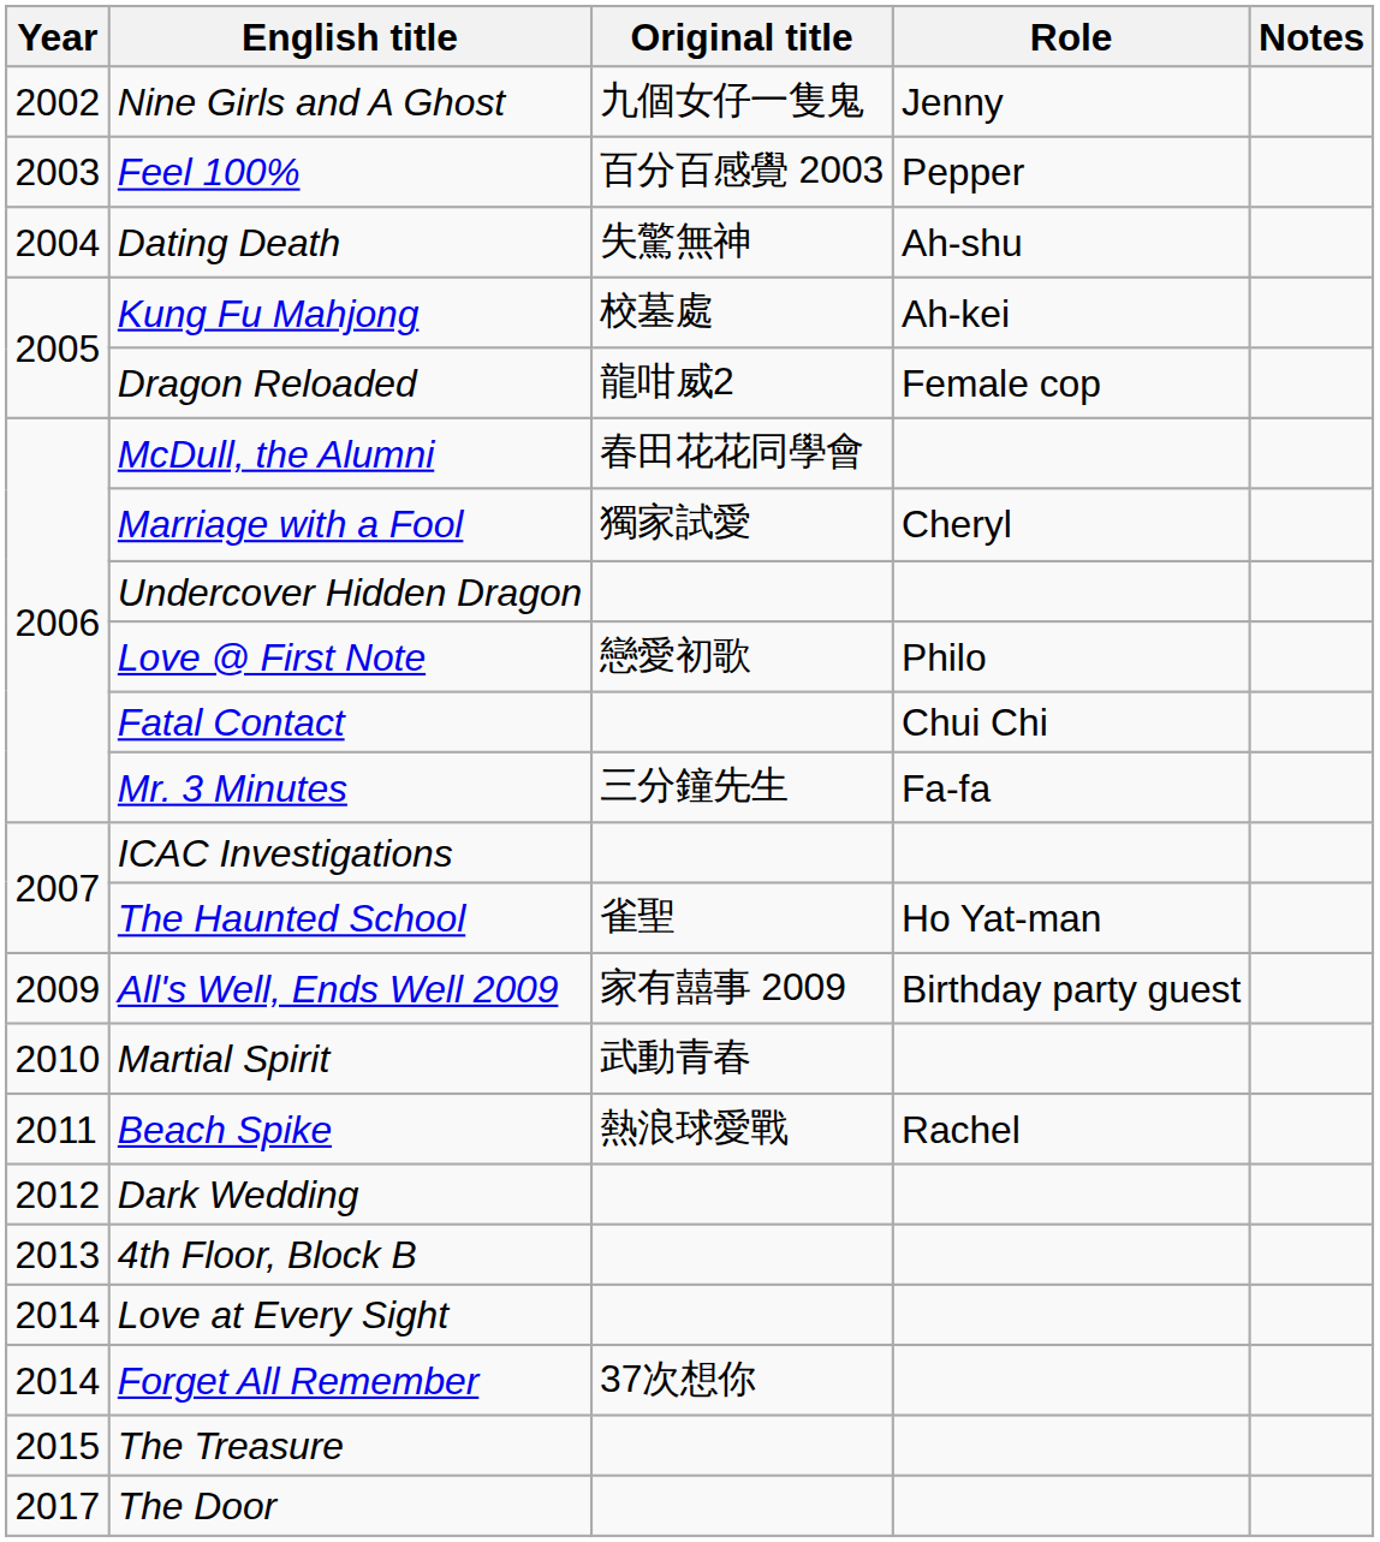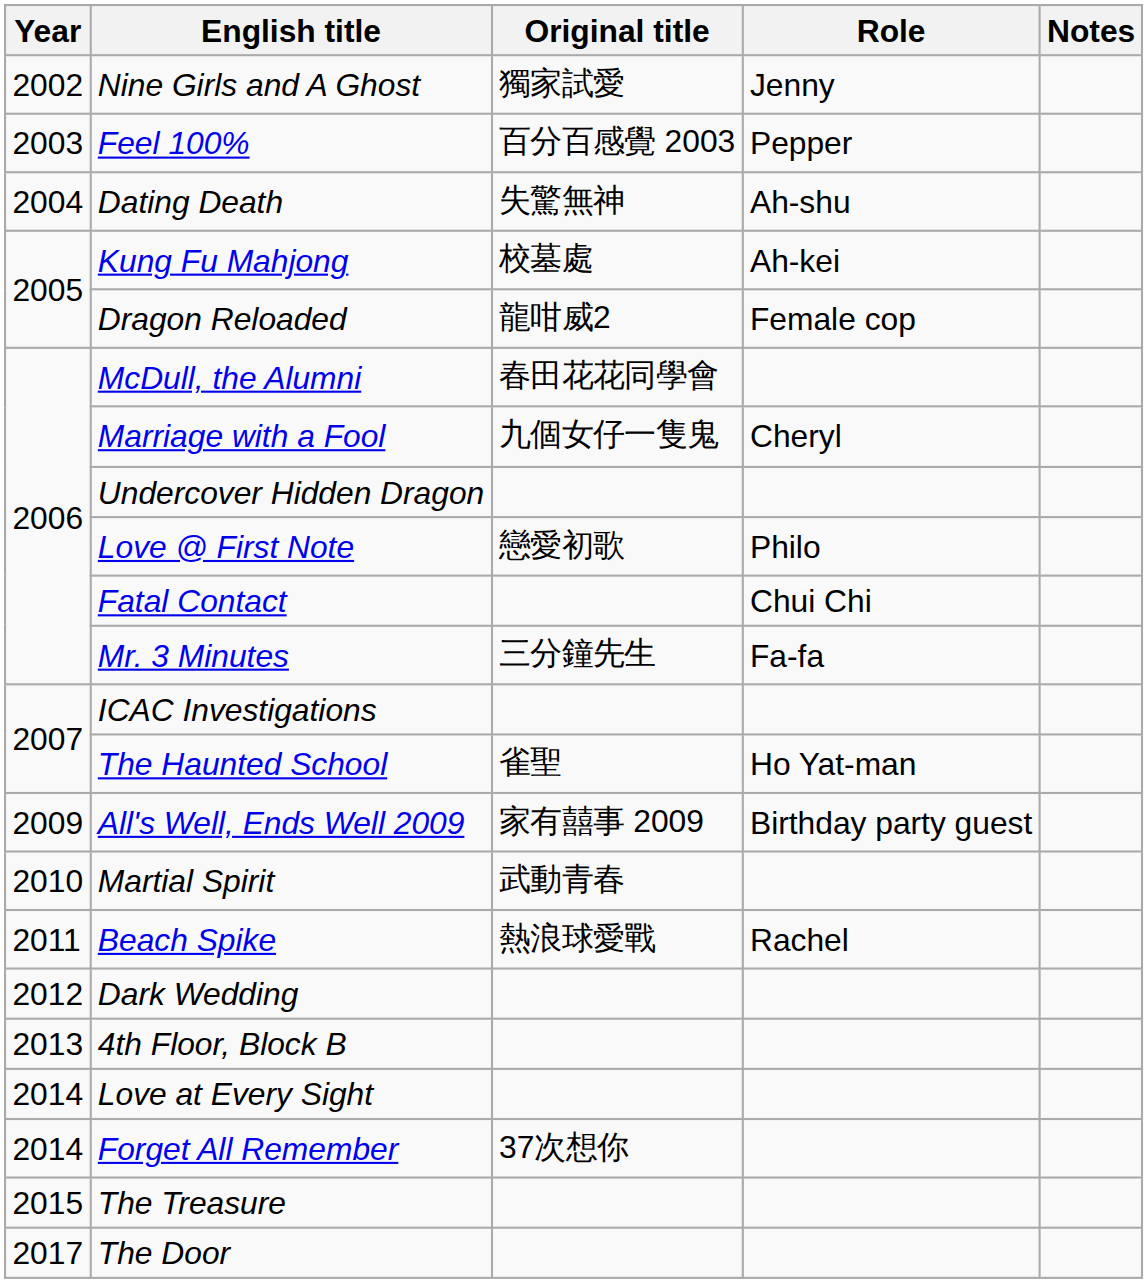 <table class="wikitable" style="font-size: 95%;">
 <tr>
 <th>Year</th>
 <th>English title</th>
 <th>Original title</th>
 <th>Role</th>
 <th>Notes</th>
 </tr>
 <tr>
 <td>2002</td>
 <td><em>Nine Girls and A Ghost</em></td>
-<td>九個女仔一隻鬼</td>
+<td>獨家試愛</td>
 <td>Jenny</td>
 <td></td>
 </tr>
 <tr>
 <td>2003</td>
 <td><em><a href='#'>Feel 100%</a></em></td>
 <td>百分百感覺 2003</td>
 <td>Pepper</td>
 <td></td>
 </tr>
 <tr>
 <td>2004</td>
 <td><em>Dating Death</em></td>
 <td>失驚無神</td>
 <td>Ah-shu</td>
 <td></td>
 </tr>
 <tr>
 <td rowspan="2">2005</td>
 <td><em><a href='#'>Kung Fu Mahjong</a></em></td>
 <td>校墓處</td>
 <td>Ah-kei</td>
 <td></td>
 </tr>
 <tr>
 <td><em>Dragon Reloaded</em></td>
 <td>龍咁威2</td>
 <td>Female cop</td>
 <td></td>
 </tr>
 <tr>
 <td rowspan="6">2006</td>
 <td><em><a href='#'>McDull, the Alumni</a></em></td>
 <td>春田花花同學會</td>
 <td></td>
 <td></td>
 </tr>
 <tr>
 <td><em><a href='#'>Marriage with a Fool</a></em></td>
-<td>獨家試愛</td>
+<td>九個女仔一隻鬼</td>
 <td>Cheryl</td>
 <td></td>
 </tr>
 <tr>
 <td><em>Undercover Hidden Dragon</em></td>
 <td></td>
 <td></td>
 <td></td>
 </tr>
 <tr>
 <td><em><a href='#'>Love @ First Note</a></em></td>
 <td>戀愛初歌</td>
 <td>Philo</td>
 <td></td>
 </tr>
 <tr>
 <td><em><a href='#'>Fatal Contact</a></em></td>
 <td></td>
 <td>Chui Chi</td>
 <td></td>
 </tr>
 <tr>
 <td><em><a href='#'>Mr. 3 Minutes</a></em></td>
 <td>三分鐘先生</td>
 <td>Fa-fa</td>
 <td></td>
 </tr>
 <tr>
 <td rowspan="2">2007</td>
 <td><em>ICAC Investigations</em></td>
 <td></td>
 <td></td>
 <td></td>
 </tr>
 <tr>
 <td><em><a href='#'>The Haunted School</a></em></td>
 <td>雀聖</td>
 <td>Ho Yat-man</td>
 <td></td>
 </tr>
 <tr>
 <td>2009</td>
 <td><em><a href='#'>All's Well, Ends Well 2009</a></em></td>
 <td>家有囍事 2009</td>
 <td>Birthday party guest</td>
 <td></td>
 </tr>
 <tr>
 <td>2010</td>
 <td><em>Martial Spirit</em></td>
 <td>武動青春</td>
 <td></td>
 <td></td>
 </tr>
 <tr>
 <td>2011</td>
 <td><em><a href='#'>Beach Spike</a></em></td>
 <td>熱浪球愛戰</td>
 <td>Rachel</td>
 <td></td>
 </tr>
 <tr>
 <td>2012</td>
 <td><em>Dark Wedding</em></td>
 <td></td>
 <td></td>
 <td></td>
 </tr>
 <tr>
 <td>2013</td>
 <td><em>4th Floor, Block B</em></td>
 <td></td>
 <td></td>
 <td></td>
 </tr>
 <tr>
 <td>2014</td>
 <td><em>Love at Every Sight</em></td>
 <td></td>
 <td></td>
 <td></td>
 </tr>
 <tr>
 <td>2014</td>
 <td><em><a href='#'>Forget All Remember</a></em></td>
 <td>37次想你</td>
 <td></td>
 <td></td>
 </tr>
 <tr>
 <td>2015</td>
 <td><em>The Treasure</em></td>
 <td></td>
 <td></td>
 <td></td>
 </tr>
 <tr>
 <td>2017</td>
 <td><em>The Door</em></td>
 <td></td>
 <td></td>
 <td></td>
 </tr>
 </table>
